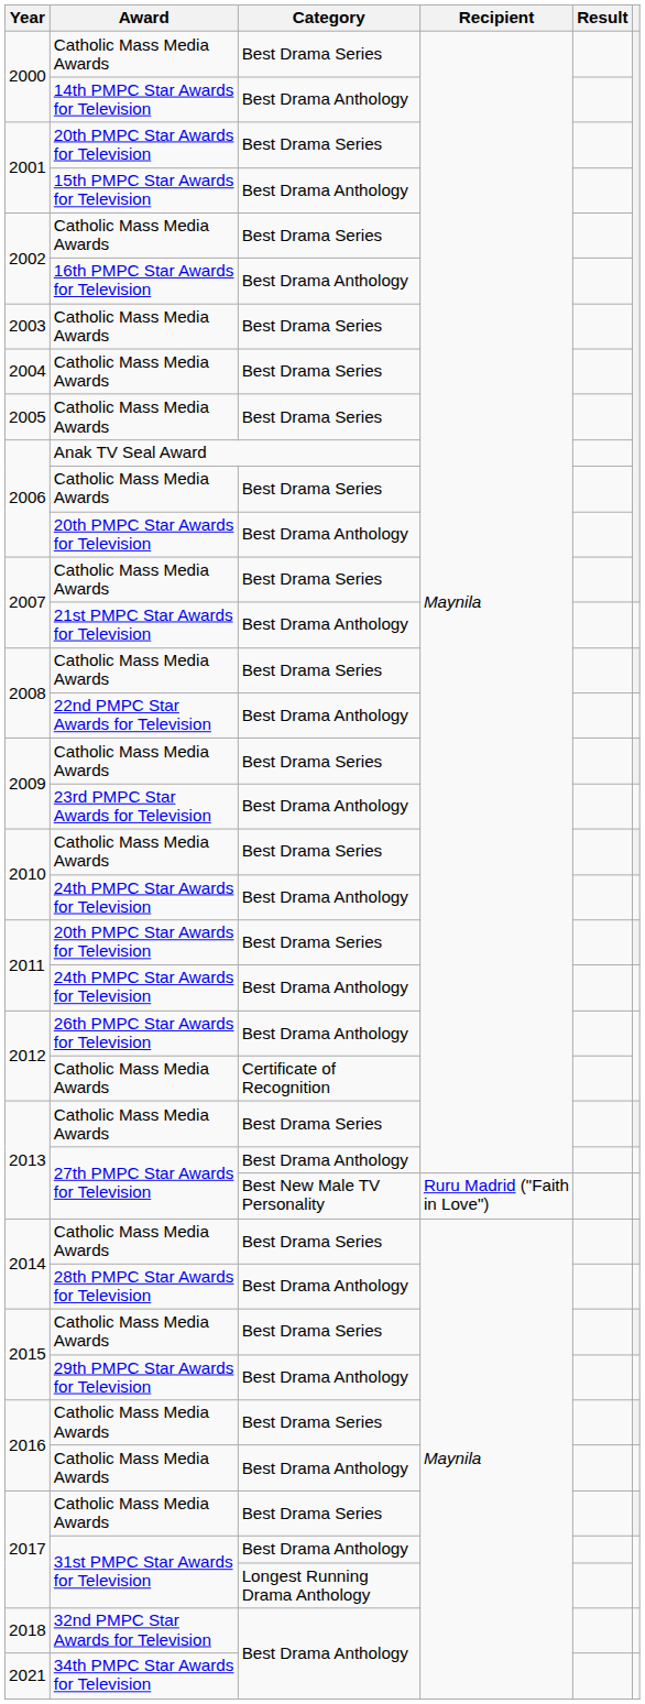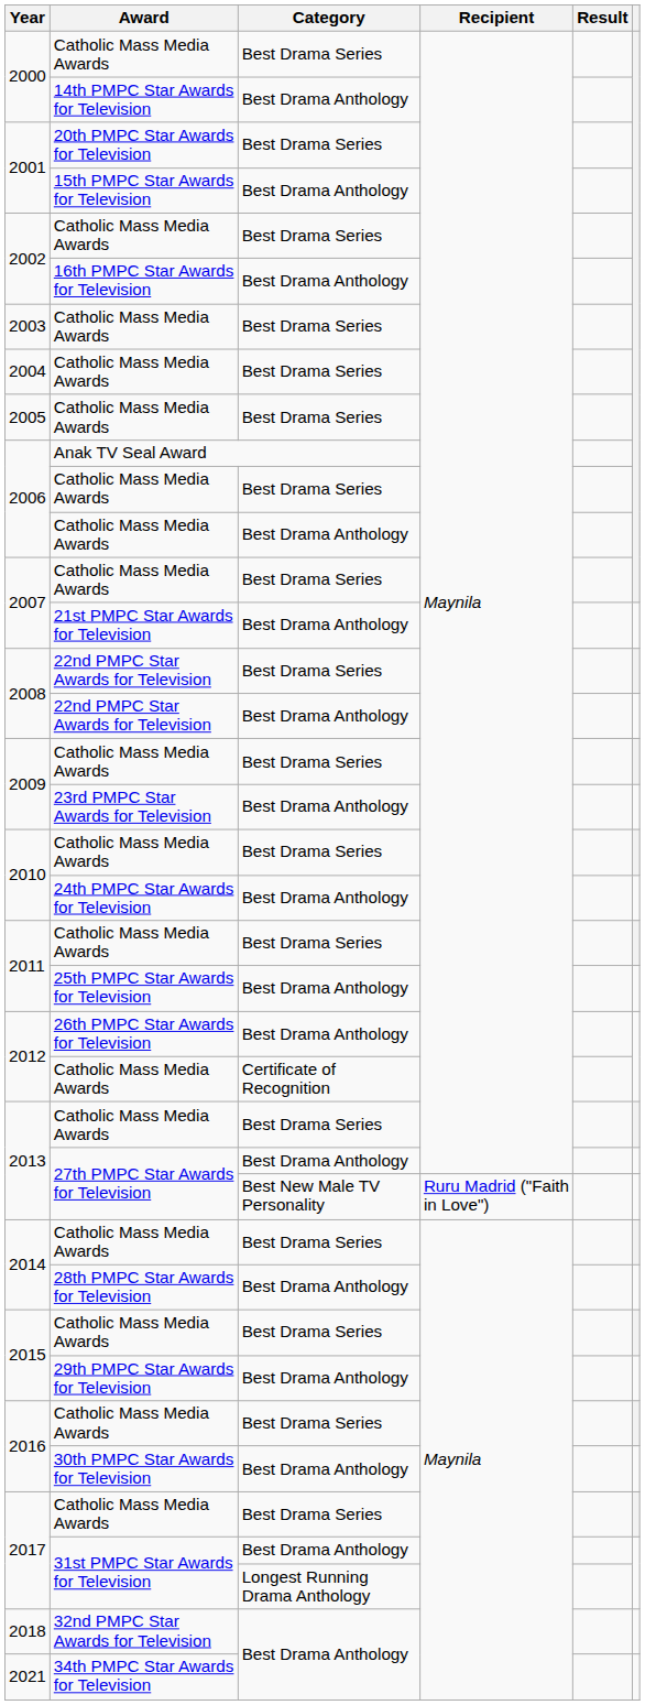 <table class="wikitable">
 <tr>
 <th>Year</th>
 <th>Award</th>
 <th>Category</th>
 <th>Recipient</th>
 <th>Result</th>
 <th></th>
 </tr>
 <tr>
 <td rowspan=2>2000</td>
 <td>Catholic Mass Media Awards</td>
 <td>Best Drama Series</td>
 <td rowspan=26><em>Maynila</em></td>
 <td></td>
 <th rowspan=13></th>
 </tr>
 <tr>
 <td><a href='#'>14th PMPC Star Awards for Television</a></td>
 <td>Best Drama Anthology</td>
 <td></td>
 </tr>
 <tr>
 <td rowspan=2>2001</td>
 <td><a href='#'>20th PMPC Star Awards for Television</a></td>
 <td>Best Drama Series</td>
 <td></td>
 </tr>
 <tr>
 <td><a href='#'>15th PMPC Star Awards for Television</a></td>
 <td>Best Drama Anthology</td>
 <td></td>
 </tr>
 <tr>
 <td rowspan=2>2002</td>
 <td>Catholic Mass Media Awards</td>
 <td>Best Drama Series</td>
 <td></td>
 </tr>
 <tr>
 <td><a href='#'>16th PMPC Star Awards for Television</a></td>
 <td>Best Drama Anthology</td>
 <td></td>
 </tr>
 <tr>
 <td>2003</td>
 <td>Catholic Mass Media Awards</td>
 <td>Best Drama Series</td>
 <td></td>
 </tr>
 <tr>
 <td>2004</td>
 <td>Catholic Mass Media Awards</td>
 <td>Best Drama Series</td>
 <td></td>
 </tr>
 <tr>
 <td>2005</td>
 <td>Catholic Mass Media Awards</td>
 <td>Best Drama Series</td>
 <td></td>
 </tr>
 <tr>
 <td rowspan=3>2006</td>
 <td colspan=2>Anak TV Seal Award</td>
 <td></td>
 </tr>
 <tr>
 <td>Catholic Mass Media Awards</td>
 <td>Best Drama Series</td>
 <td></td>
 </tr>
 <tr>
-<td><a href='#'>20th PMPC Star Awards for Television</a></td>
+<td>Catholic Mass Media Awards</td>
 <td>Best Drama Anthology</td>
 <td></td>
 </tr>
 <tr>
 <td rowspan=2>2007</td>
 <td>Catholic Mass Media Awards</td>
 <td>Best Drama Series</td>
 <td></td>
 </tr>
 <tr>
 <td><a href='#'>21st PMPC Star Awards for Television</a></td>
 <td>Best Drama Anthology</td>
 <td></td>
 <td></td>
 </tr>
 <tr>
 <td rowspan=2>2008</td>
-<td>Catholic Mass Media Awards</td>
+<td><a href='#'>22nd PMPC Star Awards for Television</a></td>
 <td>Best Drama Series</td>
 <td></td>
 <th></th>
 </tr>
 <tr>
 <td><a href='#'>22nd PMPC Star Awards for Television</a></td>
 <td>Best Drama Anthology</td>
 <td></td>
 <td></td>
 </tr>
 <tr>
 <td rowspan=2>2009</td>
 <td>Catholic Mass Media Awards</td>
 <td>Best Drama Series</td>
 <td></td>
 <th></th>
 </tr>
 <tr>
 <td><a href='#'>23rd PMPC Star Awards for Television</a></td>
 <td>Best Drama Anthology</td>
 <td></td>
 <td></td>
 </tr>
 <tr>
 <td rowspan=2>2010</td>
 <td>Catholic Mass Media Awards</td>
 <td>Best Drama Series</td>
 <td></td>
 <th></th>
 </tr>
 <tr>
 <td><a href='#'>24th PMPC Star Awards for Television</a></td>
 <td>Best Drama Anthology</td>
 <td></td>
 <td></td>
 </tr>
 <tr>
 <td rowspan=2>2011</td>
-<td><a href='#'>20th PMPC Star Awards for Television</a></td>
+<td>Catholic Mass Media Awards</td>
 <td>Best Drama Series</td>
 <td></td>
 <th></th>
 </tr>
 <tr>
-<td><a href='#'>24th PMPC Star Awards for Television</a></td>
+<td><a href='#'>25th PMPC Star Awards for Television</a></td>
 <td>Best Drama Anthology</td>
 <td></td>
 <td></td>
 </tr>
 <tr>
 <td rowspan=2>2012</td>
 <td><a href='#'>26th PMPC Star Awards for Television</a></td>
 <td>Best Drama Anthology</td>
 <td></td>
 <td rowspan=2></td>
 </tr>
 <tr>
 <td>Catholic Mass Media Awards</td>
 <td>Certificate of Recognition</td>
 <td></td>
 </tr>
 <tr>
 <td rowspan=3>2013</td>
 <td>Catholic Mass Media Awards</td>
 <td>Best Drama Series</td>
 <td></td>
 <th></th>
 </tr>
 <tr>
 <td rowspan=2><a href='#'>27th PMPC Star Awards for Television</a></td>
 <td>Best Drama Anthology</td>
 <td></td>
 <td></td>
 </tr>
 <tr>
 <td>Best New Male TV Personality</td>
 <td><a href='#'>Ruru Madrid</a> ("Faith in Love")</td>
 <td></td>
 <td></td>
 </tr>
 <tr>
 <td rowspan=2>2014</td>
 <td>Catholic Mass Media Awards</td>
 <td>Best Drama Series</td>
 <td rowspan=11><em>Maynila</em></td>
 <td></td>
 <th></th>
 </tr>
 <tr>
 <td><a href='#'>28th PMPC Star Awards for Television</a></td>
 <td>Best Drama Anthology</td>
 <td></td>
 <td></td>
 </tr>
 <tr>
 <td rowspan=2>2015</td>
 <td>Catholic Mass Media Awards</td>
 <td>Best Drama Series</td>
 <td></td>
 <th></th>
 </tr>
 <tr>
 <td><a href='#'>29th PMPC Star Awards for Television</a></td>
 <td>Best Drama Anthology</td>
 <td></td>
 <td></td>
 </tr>
 <tr>
 <td rowspan=2>2016</td>
 <td>Catholic Mass Media Awards</td>
 <td>Best Drama Series</td>
 <td></td>
 <th></th>
 </tr>
 <tr>
-<td>Catholic Mass Media Awards</td>
+<td><a href='#'>30th PMPC Star Awards for Television</a></td>
 <td>Best Drama Anthology</td>
 <td></td>
 <td></td>
 </tr>
 <tr>
 <td rowspan=3>2017</td>
 <td>Catholic Mass Media Awards</td>
 <td>Best Drama Series</td>
 <td></td>
 <th></th>
 </tr>
 <tr>
 <td rowspan=2><a href='#'>31st PMPC Star Awards for Television</a></td>
 <td>Best Drama Anthology</td>
 <td></td>
 <td rowspan=2></td>
 </tr>
 <tr>
 <td>Longest Running Drama Anthology</td>
 <td></td>
 </tr>
 <tr>
 <td>2018</td>
 <td><a href='#'>32nd PMPC Star Awards for Television</a></td>
 <td rowspan=2>Best Drama Anthology</td>
 <td></td>
 <td></td>
 </tr>
 <tr>
 <td>2021</td>
 <td><a href='#'>34th PMPC Star Awards for Television</a></td>
 <td></td>
 <td></td>
 </tr>
 </table>
